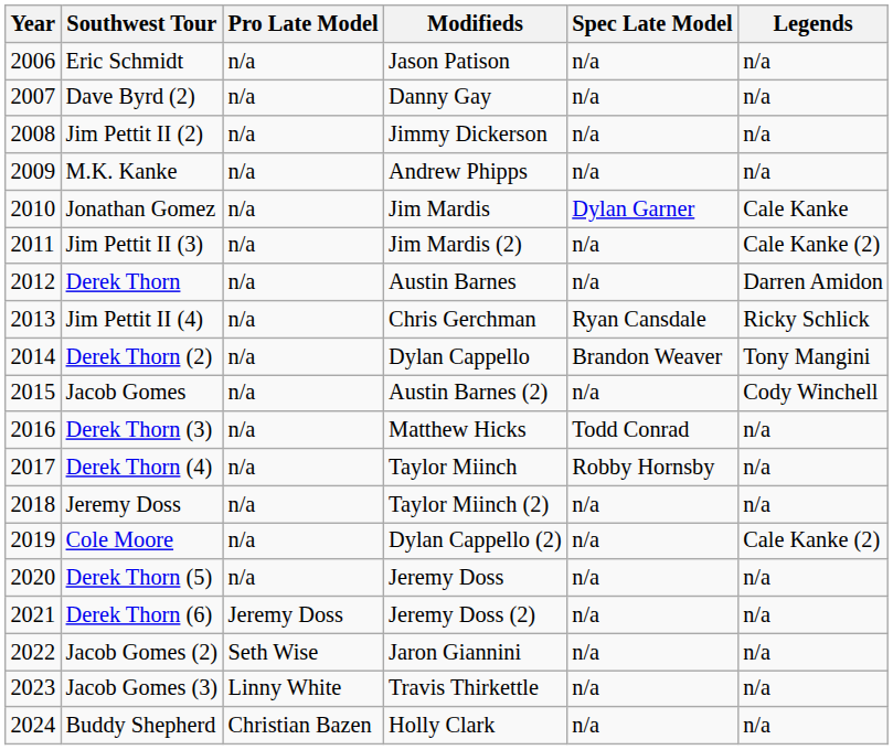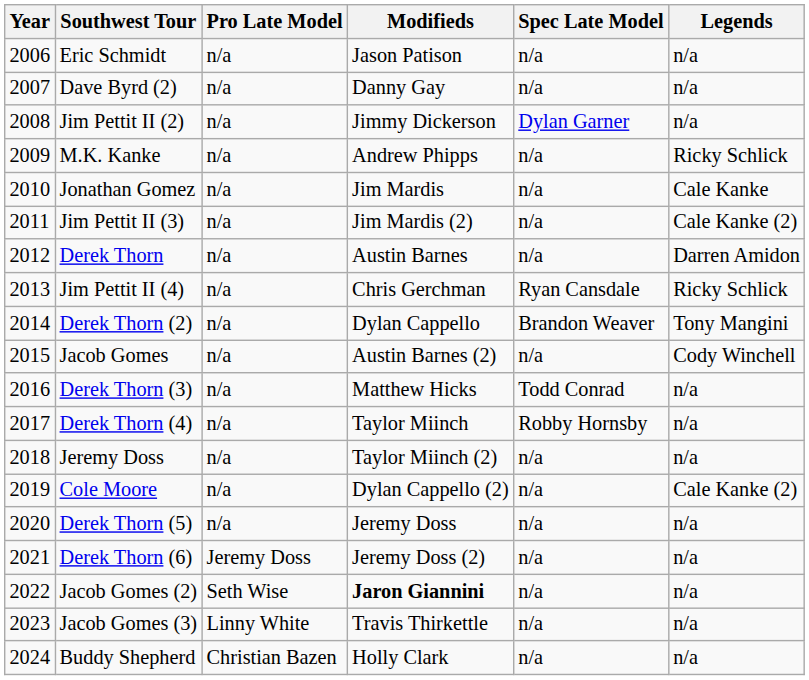 <table class="wikitable" style="font-size:90%;">
 <tr>
 <th>Year</th>
 <th>Southwest Tour</th>
 <th>Pro Late Model</th>
 <th>Modifieds</th>
 <th>Spec Late Model</th>
 <th>Legends</th>
 </tr>
 <tr>
 <td>2006</td>
 <td>Eric Schmidt</td>
 <td>n/a</td>
 <td>Jason Patison</td>
 <td>n/a</td>
 <td>n/a</td>
 </tr>
 <tr>
 <td>2007</td>
 <td>Dave Byrd (2)</td>
 <td>n/a</td>
 <td>Danny Gay</td>
 <td>n/a</td>
 <td>n/a</td>
 </tr>
 <tr>
 <td>2008</td>
 <td>Jim Pettit II (2)</td>
 <td>n/a</td>
 <td>Jimmy Dickerson</td>
-<td>n/a</td>
+<td><a href='#'>Dylan Garner</a></td>
 <td>n/a</td>
 </tr>
 <tr>
 <td>2009</td>
 <td>M.K. Kanke</td>
 <td>n/a</td>
 <td>Andrew Phipps</td>
 <td>n/a</td>
-<td>n/a</td>
+<td>Ricky Schlick</td>
 </tr>
 <tr>
 <td>2010</td>
 <td>Jonathan Gomez</td>
 <td>n/a</td>
 <td>Jim Mardis</td>
-<td><a href='#'>Dylan Garner</a></td>
+<td>n/a</td>
 <td>Cale Kanke</td>
 </tr>
 <tr>
 <td>2011</td>
 <td>Jim Pettit II (3)</td>
 <td>n/a</td>
 <td>Jim Mardis (2)</td>
 <td>n/a</td>
 <td>Cale Kanke (2)</td>
 </tr>
 <tr>
 <td>2012</td>
 <td><a href='#'>Derek Thorn</a></td>
 <td>n/a</td>
 <td>Austin Barnes</td>
 <td>n/a</td>
 <td>Darren Amidon</td>
 </tr>
 <tr>
 <td>2013</td>
 <td>Jim Pettit II (4)</td>
 <td>n/a</td>
 <td>Chris Gerchman</td>
 <td>Ryan Cansdale</td>
 <td>Ricky Schlick</td>
 </tr>
 <tr>
 <td>2014</td>
 <td><a href='#'>Derek Thorn</a> (2)</td>
 <td>n/a</td>
 <td>Dylan Cappello</td>
 <td>Brandon Weaver</td>
 <td>Tony Mangini</td>
 </tr>
 <tr>
 <td>2015</td>
 <td>Jacob Gomes</td>
 <td>n/a</td>
 <td>Austin Barnes (2)</td>
 <td>n/a</td>
 <td>Cody Winchell</td>
 </tr>
 <tr>
 <td>2016</td>
 <td><a href='#'>Derek Thorn</a> (3)</td>
 <td>n/a</td>
 <td>Matthew Hicks</td>
 <td>Todd Conrad</td>
 <td>n/a</td>
 </tr>
 <tr>
 <td>2017</td>
 <td><a href='#'>Derek Thorn</a> (4)</td>
 <td>n/a</td>
 <td>Taylor Miinch</td>
 <td>Robby Hornsby</td>
 <td>n/a</td>
 </tr>
 <tr>
 <td>2018</td>
 <td>Jeremy Doss</td>
 <td>n/a</td>
 <td>Taylor Miinch (2)</td>
 <td>n/a</td>
 <td>n/a</td>
 </tr>
 <tr>
 <td>2019</td>
 <td><a href='#'>Cole Moore</a></td>
 <td>n/a</td>
 <td>Dylan Cappello (2)</td>
 <td>n/a</td>
 <td>Cale Kanke (2)</td>
 </tr>
 <tr>
 <td>2020</td>
 <td><a href='#'>Derek Thorn</a> (5)</td>
 <td>n/a</td>
 <td>Jeremy Doss</td>
 <td>n/a</td>
 <td>n/a</td>
 </tr>
 <tr>
 <td>2021</td>
 <td><a href='#'>Derek Thorn</a> (6)</td>
 <td>Jeremy Doss</td>
 <td>Jeremy Doss (2)</td>
 <td>n/a</td>
 <td>n/a</td>
 </tr>
 <tr>
 <td>2022</td>
 <td>Jacob Gomes (2)</td>
 <td>Seth Wise</td>
-<td>Jaron Giannini</td>
+<td><strong>Jaron Giannini</strong></td>
 <td>n/a</td>
 <td>n/a</td>
 </tr>
 <tr>
 <td>2023</td>
 <td>Jacob Gomes (3)</td>
 <td>Linny White</td>
 <td>Travis Thirkettle</td>
 <td>n/a</td>
 <td>n/a</td>
 </tr>
 <tr>
 <td>2024</td>
 <td>Buddy Shepherd</td>
 <td>Christian Bazen</td>
 <td>Holly Clark</td>
 <td>n/a</td>
 <td>n/a</td>
 </tr>
 </table>
